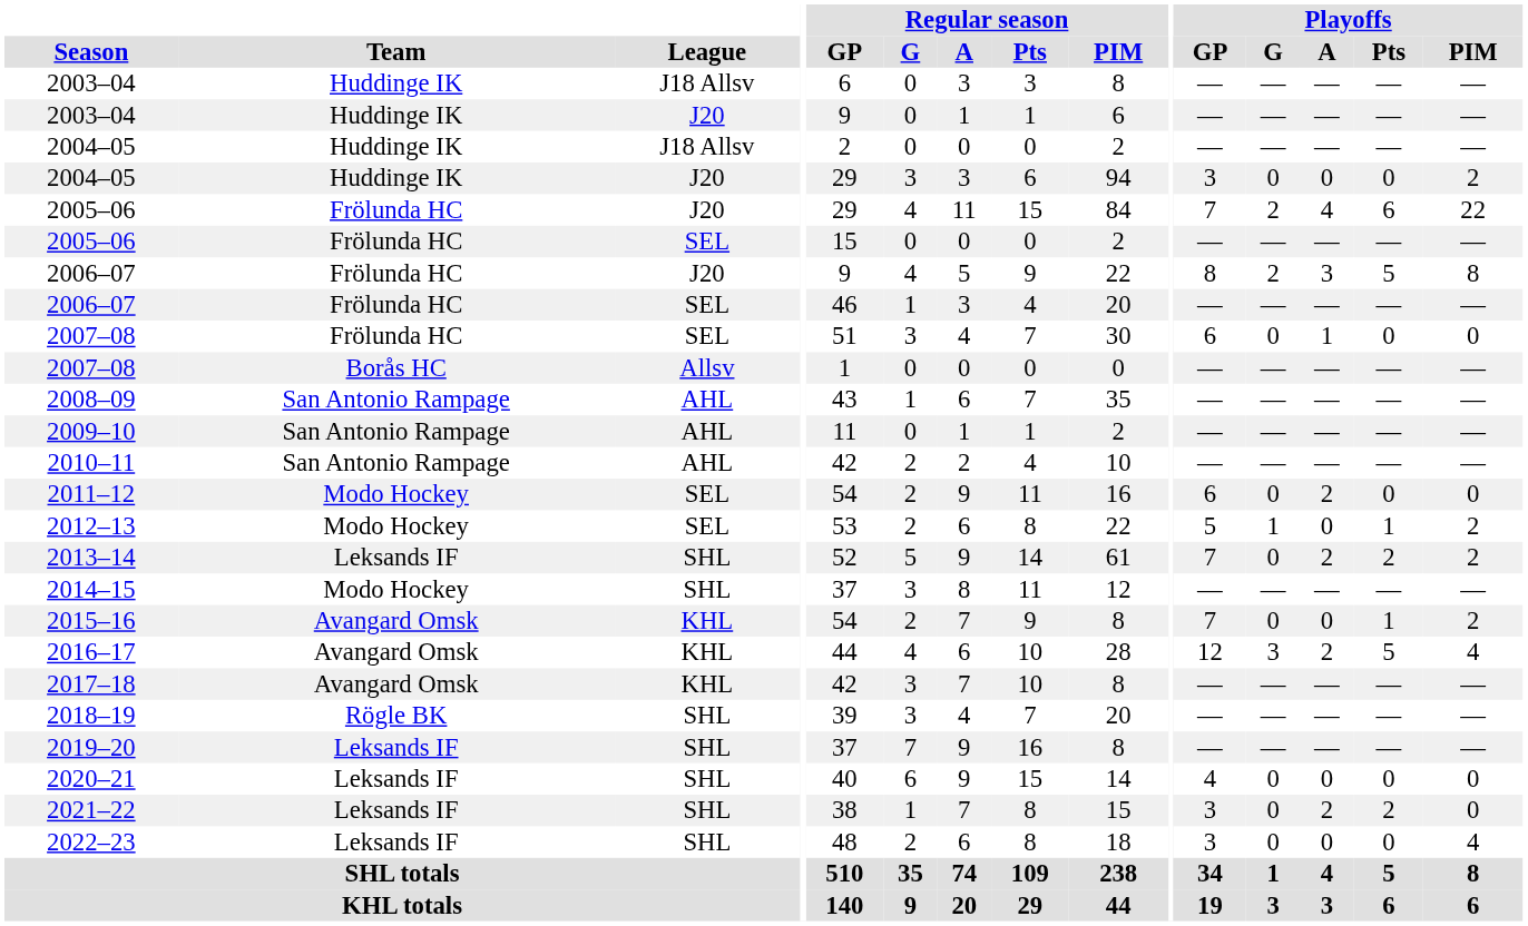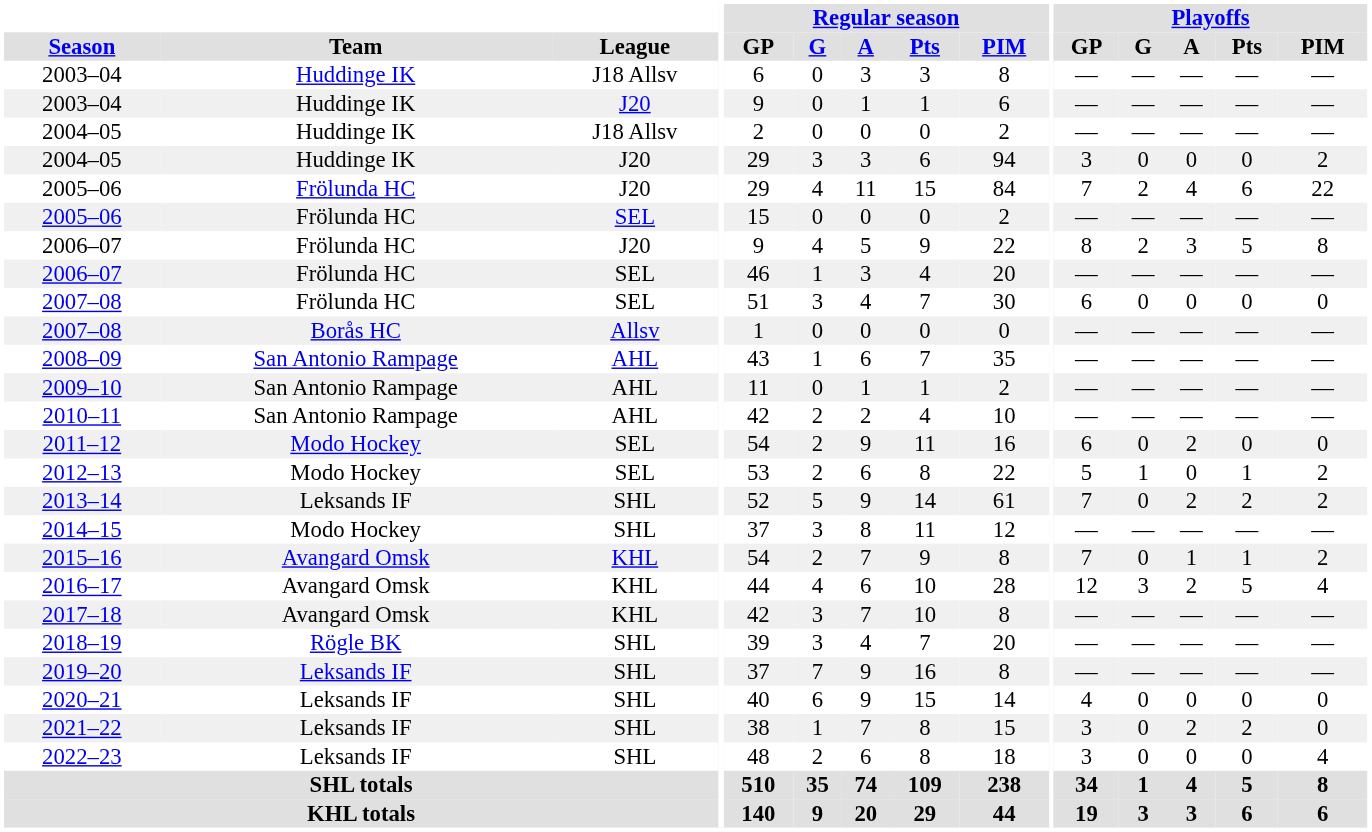 <table border="0" cellpadding="1" cellspacing="0" style="text-align:center; width:60em">
 <tr bgcolor="#e0e0e0">
 <th colspan="3" bgcolor="#ffffff"></th>
 <th rowspan="99" bgcolor="#ffffff"></th>
 <th colspan="5"><a href='#'>Regular season</a></th>
 <th rowspan="99" bgcolor="#ffffff"></th>
 <th colspan="5"><a href='#'>Playoffs</a></th>
 </tr>
 <tr bgcolor="#e0e0e0">
 <th><a href='#'>Season</a></th>
 <th>Team</th>
 <th>League</th>
 <th>GP</th>
 <th><a href='#'>G</a></th>
 <th><a href='#'>A</a></th>
 <th><a href='#'>Pts</a></th>
 <th><a href='#'>PIM</a></th>
 <th>GP</th>
 <th>G</th>
 <th>A</th>
 <th>Pts</th>
 <th>PIM</th>
 </tr>
 <tr>
 <td>2003–04</td>
 <td><a href='#'>Huddinge IK</a></td>
 <td>J18 Allsv</td>
 <td>6</td>
 <td>0</td>
 <td>3</td>
 <td>3</td>
 <td>8</td>
 <td>—</td>
 <td>—</td>
 <td>—</td>
 <td>—</td>
 <td>—</td>
 </tr>
 <tr bgcolor="#f0f0f0">
 <td>2003–04</td>
 <td>Huddinge IK</td>
 <td><a href='#'>J20</a></td>
 <td>9</td>
 <td>0</td>
 <td>1</td>
 <td>1</td>
 <td>6</td>
 <td>—</td>
 <td>—</td>
 <td>—</td>
 <td>—</td>
 <td>—</td>
 </tr>
 <tr>
 <td>2004–05</td>
 <td>Huddinge IK</td>
 <td>J18 Allsv</td>
 <td>2</td>
 <td>0</td>
 <td>0</td>
 <td>0</td>
 <td>2</td>
 <td>—</td>
 <td>—</td>
 <td>—</td>
 <td>—</td>
 <td>—</td>
 </tr>
 <tr bgcolor="#f0f0f0">
 <td>2004–05</td>
 <td>Huddinge IK</td>
 <td>J20</td>
 <td>29</td>
 <td>3</td>
 <td>3</td>
 <td>6</td>
 <td>94</td>
 <td>3</td>
 <td>0</td>
 <td>0</td>
 <td>0</td>
 <td>2</td>
 </tr>
 <tr>
 <td>2005–06</td>
 <td><a href='#'>Frölunda HC</a></td>
 <td>J20</td>
 <td>29</td>
 <td>4</td>
 <td>11</td>
 <td>15</td>
 <td>84</td>
 <td>7</td>
 <td>2</td>
 <td>4</td>
 <td>6</td>
 <td>22</td>
 </tr>
 <tr bgcolor="#f0f0f0">
 <td><a href='#'>2005–06</a></td>
 <td>Frölunda HC</td>
 <td><a href='#'>SEL</a></td>
 <td>15</td>
 <td>0</td>
 <td>0</td>
 <td>0</td>
 <td>2</td>
 <td>—</td>
 <td>—</td>
 <td>—</td>
 <td>—</td>
 <td>—</td>
 </tr>
 <tr>
 <td>2006–07</td>
 <td>Frölunda HC</td>
 <td>J20</td>
 <td>9</td>
 <td>4</td>
 <td>5</td>
 <td>9</td>
 <td>22</td>
 <td>8</td>
 <td>2</td>
 <td>3</td>
 <td>5</td>
 <td>8</td>
 </tr>
 <tr bgcolor="#f0f0f0">
 <td><a href='#'>2006–07</a></td>
 <td>Frölunda HC</td>
 <td>SEL</td>
 <td>46</td>
 <td>1</td>
 <td>3</td>
 <td>4</td>
 <td>20</td>
 <td>—</td>
 <td>—</td>
 <td>—</td>
 <td>—</td>
 <td>—</td>
 </tr>
 <tr>
 <td><a href='#'>2007–08</a></td>
 <td>Frölunda HC</td>
 <td>SEL</td>
 <td>51</td>
 <td>3</td>
 <td>4</td>
 <td>7</td>
 <td>30</td>
 <td>6</td>
 <td>0</td>
-<td>1</td>
+<td>0</td>
 <td>0</td>
 <td>0</td>
 </tr>
 <tr bgcolor="#f0f0f0">
 <td><a href='#'>2007–08</a></td>
 <td><a href='#'>Borås HC</a></td>
 <td><a href='#'>Allsv</a></td>
 <td>1</td>
 <td>0</td>
 <td>0</td>
 <td>0</td>
 <td>0</td>
 <td>—</td>
 <td>—</td>
 <td>—</td>
 <td>—</td>
 <td>—</td>
 </tr>
 <tr>
 <td><a href='#'>2008–09</a></td>
 <td><a href='#'>San Antonio Rampage</a></td>
 <td><a href='#'>AHL</a></td>
 <td>43</td>
 <td>1</td>
 <td>6</td>
 <td>7</td>
 <td>35</td>
 <td>—</td>
 <td>—</td>
 <td>—</td>
 <td>—</td>
 <td>—</td>
 </tr>
 <tr bgcolor="#f0f0f0">
 <td><a href='#'>2009–10</a></td>
 <td>San Antonio Rampage</td>
 <td>AHL</td>
 <td>11</td>
 <td>0</td>
 <td>1</td>
 <td>1</td>
 <td>2</td>
 <td>—</td>
 <td>—</td>
 <td>—</td>
 <td>—</td>
 <td>—</td>
 </tr>
 <tr>
 <td><a href='#'>2010–11</a></td>
 <td>San Antonio Rampage</td>
 <td>AHL</td>
 <td>42</td>
 <td>2</td>
 <td>2</td>
 <td>4</td>
 <td>10</td>
 <td>—</td>
 <td>—</td>
 <td>—</td>
 <td>—</td>
 <td>—</td>
 </tr>
 <tr bgcolor="#f0f0f0">
 <td><a href='#'>2011–12</a></td>
 <td><a href='#'>Modo Hockey</a></td>
 <td>SEL</td>
 <td>54</td>
 <td>2</td>
 <td>9</td>
 <td>11</td>
 <td>16</td>
 <td>6</td>
 <td>0</td>
 <td>2</td>
 <td>0</td>
 <td>0</td>
 </tr>
 <tr>
 <td><a href='#'>2012–13</a></td>
 <td>Modo Hockey</td>
 <td>SEL</td>
 <td>53</td>
 <td>2</td>
 <td>6</td>
 <td>8</td>
 <td>22</td>
 <td>5</td>
 <td>1</td>
 <td>0</td>
 <td>1</td>
 <td>2</td>
 </tr>
 <tr bgcolor="#f0f0f0">
 <td><a href='#'>2013–14</a></td>
 <td>Leksands IF</td>
 <td>SHL</td>
 <td>52</td>
 <td>5</td>
 <td>9</td>
 <td>14</td>
 <td>61</td>
 <td>7</td>
 <td>0</td>
 <td>2</td>
 <td>2</td>
 <td>2</td>
 </tr>
 <tr>
 <td><a href='#'>2014–15</a></td>
 <td>Modo Hockey</td>
 <td>SHL</td>
 <td>37</td>
 <td>3</td>
 <td>8</td>
 <td>11</td>
 <td>12</td>
 <td>—</td>
 <td>—</td>
 <td>—</td>
 <td>—</td>
 <td>—</td>
 </tr>
 <tr bgcolor="#f0f0f0">
 <td><a href='#'>2015–16</a></td>
 <td><a href='#'>Avangard Omsk</a></td>
 <td><a href='#'>KHL</a></td>
 <td>54</td>
 <td>2</td>
 <td>7</td>
 <td>9</td>
 <td>8</td>
 <td>7</td>
 <td>0</td>
-<td>0</td>
+<td>1</td>
 <td>1</td>
 <td>2</td>
 </tr>
 <tr>
 <td><a href='#'>2016–17</a></td>
 <td>Avangard Omsk</td>
 <td>KHL</td>
 <td>44</td>
 <td>4</td>
 <td>6</td>
 <td>10</td>
 <td>28</td>
 <td>12</td>
 <td>3</td>
 <td>2</td>
 <td>5</td>
 <td>4</td>
 </tr>
 <tr bgcolor="#f0f0f0">
 <td><a href='#'>2017–18</a></td>
 <td>Avangard Omsk</td>
 <td>KHL</td>
 <td>42</td>
 <td>3</td>
 <td>7</td>
 <td>10</td>
 <td>8</td>
 <td>—</td>
 <td>—</td>
 <td>—</td>
 <td>—</td>
 <td>—</td>
 </tr>
 <tr>
 <td><a href='#'>2018–19</a></td>
 <td><a href='#'>Rögle BK</a></td>
 <td>SHL</td>
 <td>39</td>
 <td>3</td>
 <td>4</td>
 <td>7</td>
 <td>20</td>
 <td>—</td>
 <td>—</td>
 <td>—</td>
 <td>—</td>
 <td>—</td>
 </tr>
 <tr bgcolor="#f0f0f0">
 <td><a href='#'>2019–20</a></td>
 <td><a href='#'>Leksands IF</a></td>
 <td>SHL</td>
 <td>37</td>
 <td>7</td>
 <td>9</td>
 <td>16</td>
 <td>8</td>
 <td>—</td>
 <td>—</td>
 <td>—</td>
 <td>—</td>
 <td>—</td>
 </tr>
 <tr>
 <td><a href='#'>2020–21</a></td>
 <td>Leksands IF</td>
 <td>SHL</td>
 <td>40</td>
 <td>6</td>
 <td>9</td>
 <td>15</td>
 <td>14</td>
 <td>4</td>
 <td>0</td>
 <td>0</td>
 <td>0</td>
 <td>0</td>
 </tr>
 <tr bgcolor="#f0f0f0">
 <td><a href='#'>2021–22</a></td>
 <td>Leksands IF</td>
 <td>SHL</td>
 <td>38</td>
 <td>1</td>
 <td>7</td>
 <td>8</td>
 <td>15</td>
 <td>3</td>
 <td>0</td>
 <td>2</td>
 <td>2</td>
 <td>0</td>
 </tr>
 <tr>
 <td><a href='#'>2022–23</a></td>
 <td>Leksands IF</td>
 <td>SHL</td>
 <td>48</td>
 <td>2</td>
 <td>6</td>
 <td>8</td>
 <td>18</td>
 <td>3</td>
 <td>0</td>
 <td>0</td>
 <td>0</td>
 <td>4</td>
 </tr>
 <tr bgcolor="#e0e0e0">
 <th colspan="3">SHL totals</th>
 <th>510</th>
 <th>35</th>
 <th>74</th>
 <th>109</th>
 <th>238</th>
 <th>34</th>
 <th>1</th>
 <th>4</th>
 <th>5</th>
 <th>8</th>
 </tr>
 <tr bgcolor="#e0e0e0">
 <th colspan="3">KHL totals</th>
 <th>140</th>
 <th>9</th>
 <th>20</th>
 <th>29</th>
 <th>44</th>
 <th>19</th>
 <th>3</th>
 <th>3</th>
 <th>6</th>
 <th>6</th>
 </tr>
 </table>
